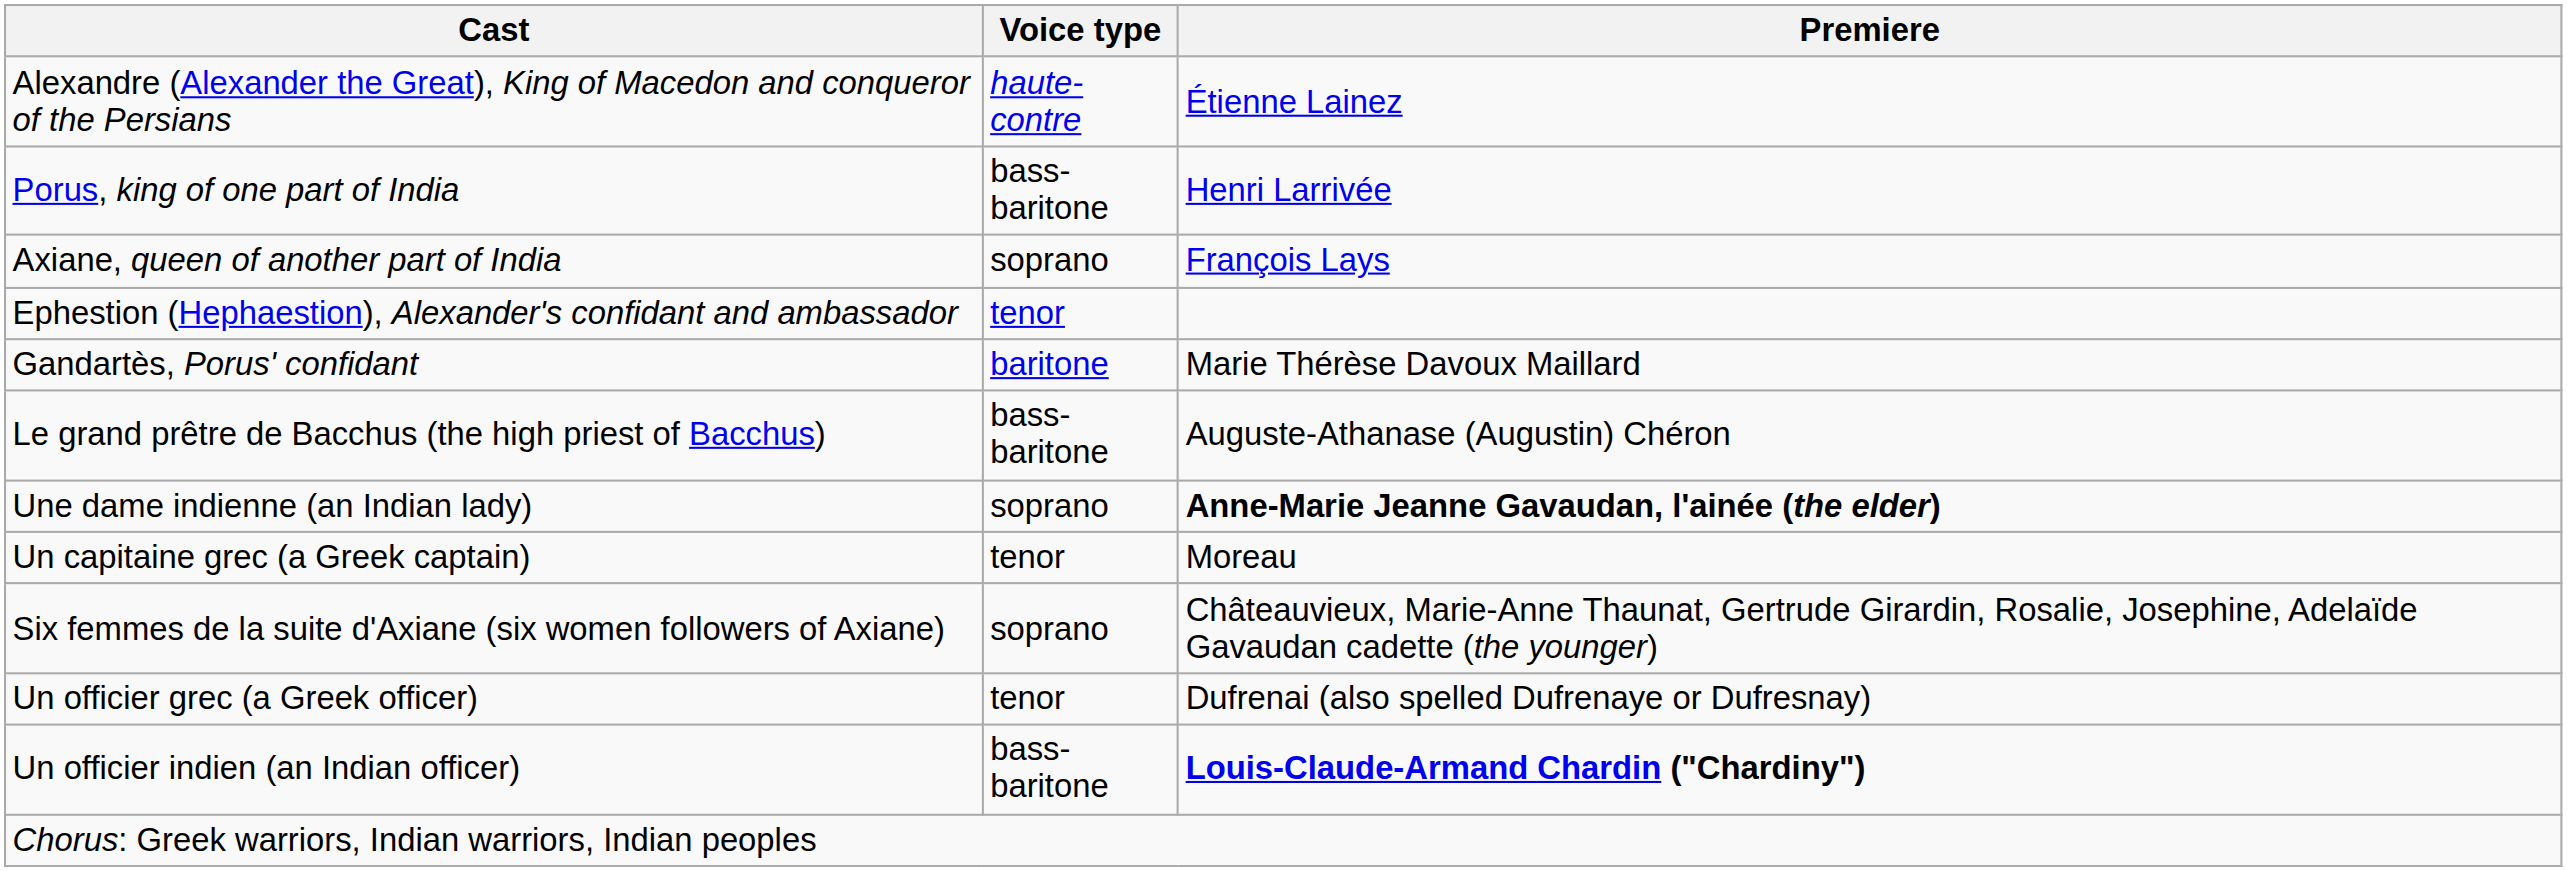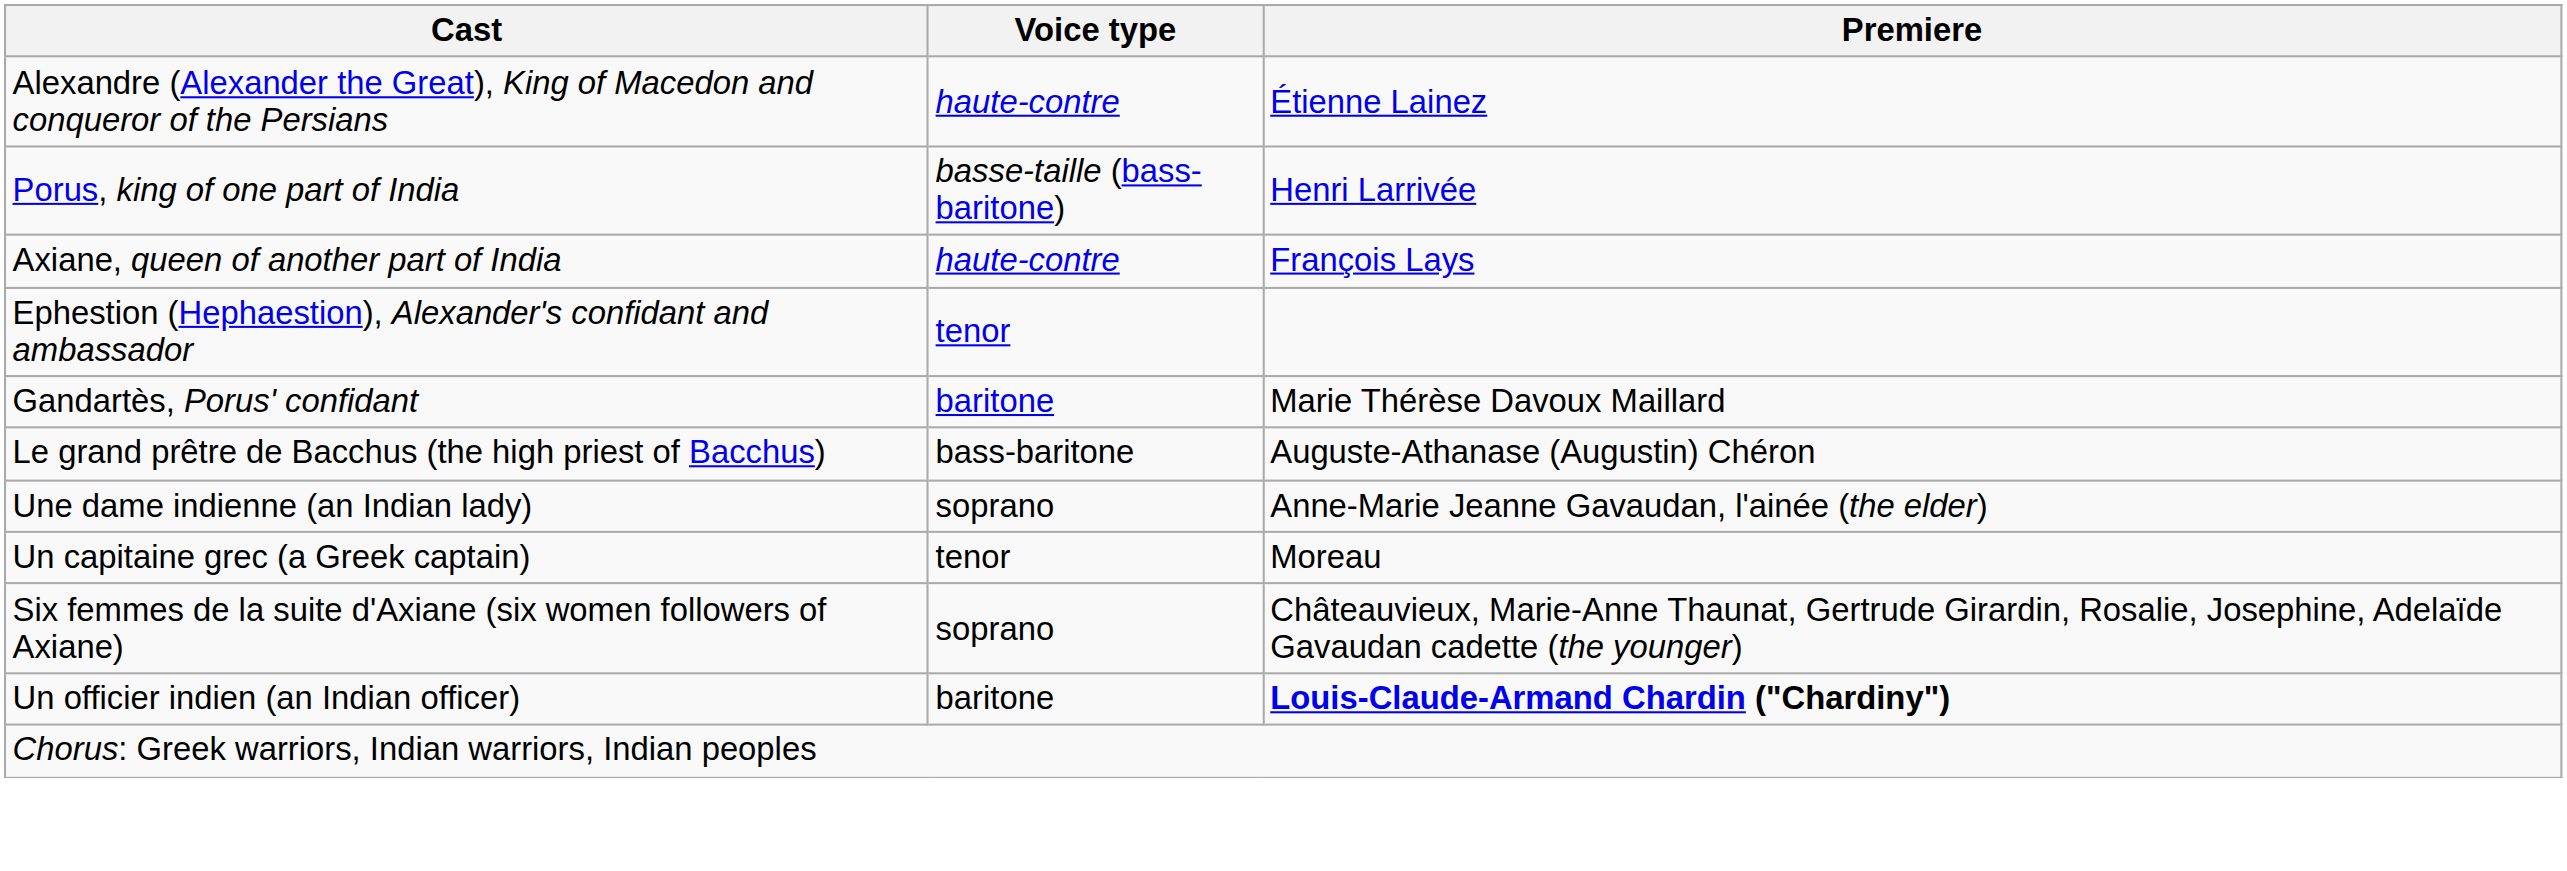 <table class="wikitable">
 <tr>
 <th>Cast</th>
 <th>Voice type</th>
 <th>Premiere<br></th>
 </tr>
 <tr>
 <td>Alexandre (<a href='#'>Alexander the Great</a>), <em>King of Macedon and conqueror of the Persians</em></td>
 <td><em><a href='#'>haute-contre</a></em></td>
 <td><a href='#'>Étienne Lainez</a></td>
 </tr>
 <tr>
 <td><a href='#'>Porus</a>, <em>king of one part of India</em></td>
-<td>bass-baritone</td>
+<td><em>basse-taille</em> (<a href='#'>bass-baritone</a>)</td>
 <td><a href='#'>Henri Larrivée</a></td>
 </tr>
 <tr>
 <td>Axiane, <em>queen of another part of India</em></td>
-<td>soprano</td>
+<td><em><a href='#'>haute-contre</a></em></td>
 <td><a href='#'>François Lays</a></td>
 </tr>
 <tr>
 <td>Ephestion (<a href='#'>Hephaestion</a>), <em>Alexander's confidant and ambassador</em></td>
 <td><a href='#'>tenor</a></td>
 <td></td>
 </tr>
 <tr>
 <td>Gandartès, <em>Porus' confidant</em></td>
 <td><a href='#'>baritone</a></td>
 <td>Marie Thérèse Davoux Maillard</td>
 </tr>
 <tr>
 <td>Le grand prêtre de Bacchus (the high priest of <a href='#'>Bacchus</a>)</td>
 <td>bass-baritone</td>
 <td>Auguste-Athanase (Augustin) Chéron</td>
 </tr>
 <tr>
 <td>Une dame indienne (an Indian lady)</td>
 <td>soprano</td>
-<td><strong>Anne-Marie Jeanne Gavaudan, l'ainée (<em>the elder</em>)</strong></td>
+<td>Anne-Marie Jeanne Gavaudan, l'ainée (<em>the elder</em>)</td>
 </tr>
 <tr>
 <td>Un capitaine grec (a Greek captain)</td>
 <td>tenor</td>
 <td>Moreau</td>
 </tr>
 <tr>
 <td>Six femmes de la suite d'Axiane (six women followers of Axiane)</td>
 <td>soprano</td>
 <td>Châteauvieux, Marie-Anne Thaunat, Gertrude Girardin, Rosalie, Josephine, Adelaïde Gavaudan cadette (<em>the younger</em>)</td>
 </tr>
 <tr>
-<td>Un officier grec (a Greek officer)</td>
-<td>tenor</td>
-<td>Dufrenai (also spelled Dufrenaye or Dufresnay)</td>
-</tr>
-<tr>
 <td>Un officier indien (an Indian officer)</td>
-<td>bass-baritone</td>
+<td>baritone</td>
 <td><strong><a href='#'>Louis-Claude-Armand Chardin</a> ("Chardiny")</strong></td>
 </tr>
 <tr>
 <td colspan="3"><em>Chorus</em>: Greek warriors, Indian warriors, Indian peoples</td>
 </tr>
 </table>
